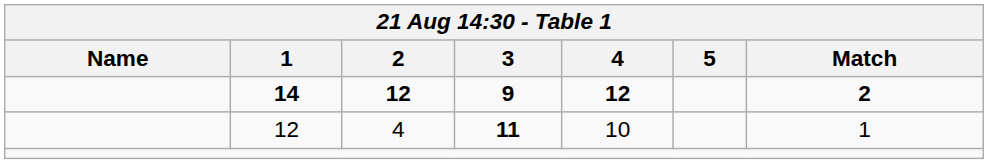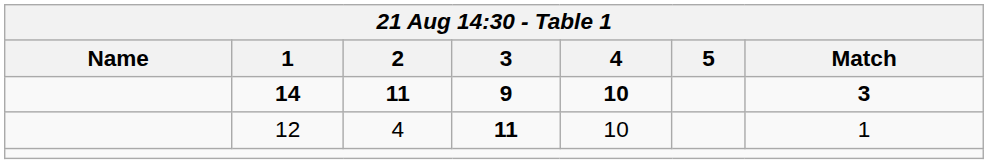 <table class=wikitable style="text-align:center; width: 55%">
 <tr>
 <th colspan=17><em>21 Aug 14:30 - Table 1</em></th>
 </tr>
 <tr>
 <th>Name</th>
 <th>1</th>
 <th>2</th>
 <th>3</th>
 <th>4</th>
 <th>5</th>
 <th>Match</th>
 </tr>
 <tr>
 <td style="text-align:left;"><strong></strong></td>
 <td><strong>14</strong></td>
-<td><strong>12</strong></td>
+<td><strong>11</strong></td>
 <td><strong>9</strong></td>
-<td><strong>12</strong></td>
+<td><strong>10</strong></td>
 <td></td>
-<td><strong>2</strong></td>
+<td><strong>3</strong></td>
 </tr>
 <tr>
 <td style="text-align:left;"></td>
 <td>12</td>
 <td>4</td>
 <td><strong>11</strong></td>
 <td>10</td>
 <td></td>
 <td>1</td>
 </tr>
 <tr>
 <td colspan=17></td>
 </tr>
 </table>
